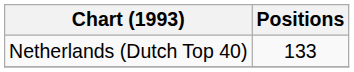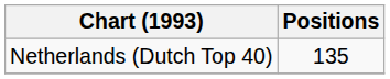 <table class="wikitable sortable">
 <tr>
 <th align="left">Chart (1993)</th>
 <th align="center">Positions</th>
 </tr>
 <tr>
 <td align="left">Netherlands (Dutch Top 40)</td>
-<td align="center">133</td>
+<td align="center">135</td>
 </tr>
 <tr>
 </tr>
 </table>
